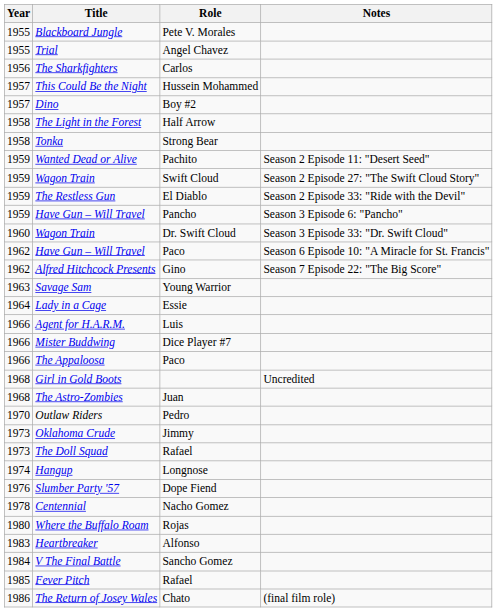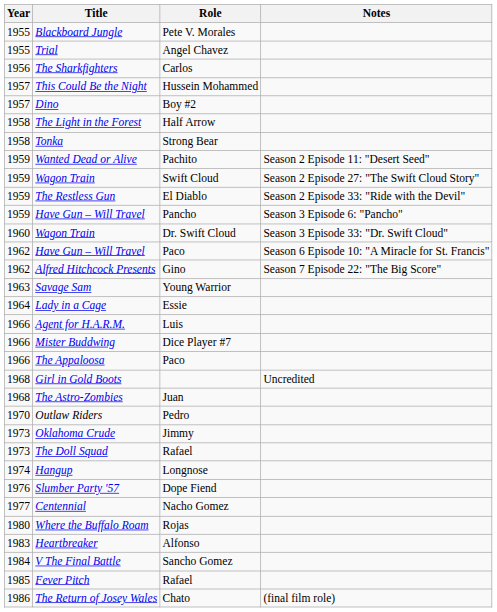 <table class="wikitable">
 <tr>
 <th>Year</th>
 <th>Title</th>
 <th>Role</th>
 <th>Notes</th>
 </tr>
 <tr>
 <td>1955</td>
 <td><em><a href='#'>Blackboard Jungle</a></em></td>
 <td>Pete V. Morales</td>
 <td></td>
 </tr>
 <tr>
 <td>1955</td>
 <td><em><a href='#'>Trial</a></em></td>
 <td>Angel Chavez</td>
 <td></td>
 </tr>
 <tr>
 <td>1956</td>
 <td><em><a href='#'>The Sharkfighters</a></em></td>
 <td>Carlos</td>
 <td></td>
 </tr>
 <tr>
 <td>1957</td>
 <td><em><a href='#'>This Could Be the Night</a></em></td>
 <td>Hussein Mohammed</td>
 <td></td>
 </tr>
 <tr>
 <td>1957</td>
 <td><em><a href='#'>Dino</a></em></td>
 <td>Boy #2</td>
 <td></td>
 </tr>
 <tr>
 <td>1958</td>
 <td><em><a href='#'>The Light in the Forest</a></em></td>
 <td>Half Arrow</td>
 <td></td>
 </tr>
 <tr>
 <td>1958</td>
 <td><em><a href='#'>Tonka</a></em></td>
 <td>Strong Bear</td>
 <td></td>
 </tr>
 <tr>
 <td>1959</td>
 <td><em><a href='#'>Wanted Dead or Alive</a></em></td>
 <td>Pachito</td>
 <td>Season 2 Episode 11: "Desert Seed"</td>
 </tr>
 <tr>
 <td>1959</td>
 <td><em><a href='#'>Wagon Train</a></em></td>
 <td>Swift Cloud</td>
 <td>Season 2 Episode 27: "The Swift Cloud Story"</td>
 </tr>
 <tr>
 <td>1959</td>
 <td><em><a href='#'>The Restless Gun</a></em></td>
 <td>El Diablo</td>
 <td>Season 2 Episode 33: "Ride with the Devil"</td>
 </tr>
 <tr>
 <td>1959</td>
 <td><em><a href='#'>Have Gun – Will Travel</a></em></td>
 <td>Pancho</td>
 <td>Season 3 Episode 6: "Pancho"</td>
 </tr>
 <tr>
 <td>1960</td>
 <td><em><a href='#'>Wagon Train</a></em></td>
 <td>Dr. Swift Cloud</td>
 <td>Season 3 Episode 33: "Dr. Swift Cloud"</td>
 </tr>
 <tr>
 <td>1962</td>
 <td><em><a href='#'>Have Gun – Will Travel</a></em></td>
 <td>Paco</td>
 <td>Season 6 Episode 10: "A Miracle for St. Francis"</td>
 </tr>
 <tr>
 <td>1962</td>
 <td><em><a href='#'>Alfred Hitchcock Presents</a></em></td>
 <td>Gino</td>
 <td>Season 7 Episode 22: "The Big Score"</td>
 </tr>
 <tr>
 <td>1963</td>
 <td><em><a href='#'>Savage Sam</a></em></td>
 <td>Young Warrior</td>
 <td></td>
 </tr>
 <tr>
 <td>1964</td>
 <td><em><a href='#'>Lady in a Cage</a></em></td>
 <td>Essie</td>
 <td></td>
 </tr>
 <tr>
 <td>1966</td>
 <td><em><a href='#'>Agent for H.A.R.M.</a></em></td>
 <td>Luis</td>
 <td></td>
 </tr>
 <tr>
 <td>1966</td>
 <td><em><a href='#'>Mister Buddwing</a></em></td>
 <td>Dice Player #7</td>
 <td></td>
 </tr>
 <tr>
 <td>1966</td>
 <td><em><a href='#'>The Appaloosa</a></em></td>
 <td>Paco</td>
 <td></td>
 </tr>
 <tr>
 <td>1968</td>
 <td><em><a href='#'>Girl in Gold Boots</a></em></td>
 <td></td>
 <td>Uncredited</td>
 </tr>
 <tr>
 <td>1968</td>
 <td><em><a href='#'>The Astro-Zombies</a></em></td>
 <td>Juan</td>
 <td></td>
 </tr>
 <tr>
 <td>1970</td>
 <td><em>Outlaw Riders</em></td>
 <td>Pedro</td>
 <td></td>
 </tr>
 <tr>
 <td>1973</td>
 <td><em><a href='#'>Oklahoma Crude</a></em></td>
 <td>Jimmy</td>
 <td></td>
 </tr>
 <tr>
 <td>1973</td>
 <td><em><a href='#'>The Doll Squad</a></em></td>
 <td>Rafael</td>
 <td></td>
 </tr>
 <tr>
 <td>1974</td>
 <td><em><a href='#'>Hangup</a></em></td>
 <td>Longnose</td>
 <td></td>
 </tr>
 <tr>
 <td>1976</td>
 <td><em><a href='#'>Slumber Party '57</a></em></td>
 <td>Dope Fiend</td>
 <td></td>
 </tr>
 <tr>
-<td>1978</td>
+<td>1977</td>
 <td><em><a href='#'>Centennial</a></em></td>
 <td>Nacho Gomez</td>
 <td></td>
 </tr>
 <tr>
 <td>1980</td>
 <td><em><a href='#'>Where the Buffalo Roam</a></em></td>
 <td>Rojas</td>
 <td></td>
 </tr>
 <tr>
 <td>1983</td>
 <td><em><a href='#'>Heartbreaker</a></em></td>
 <td>Alfonso</td>
 <td></td>
 </tr>
 <tr>
 <td>1984</td>
 <td><em><a href='#'>V The Final Battle</a></em></td>
 <td>Sancho Gomez</td>
 <td></td>
 </tr>
 <tr>
 <td>1985</td>
 <td><em><a href='#'>Fever Pitch</a></em></td>
 <td>Rafael</td>
 <td></td>
 </tr>
 <tr>
 <td>1986</td>
 <td><em><a href='#'>The Return of Josey Wales</a></em></td>
 <td>Chato</td>
 <td>(final film role)</td>
 </tr>
 </table>
